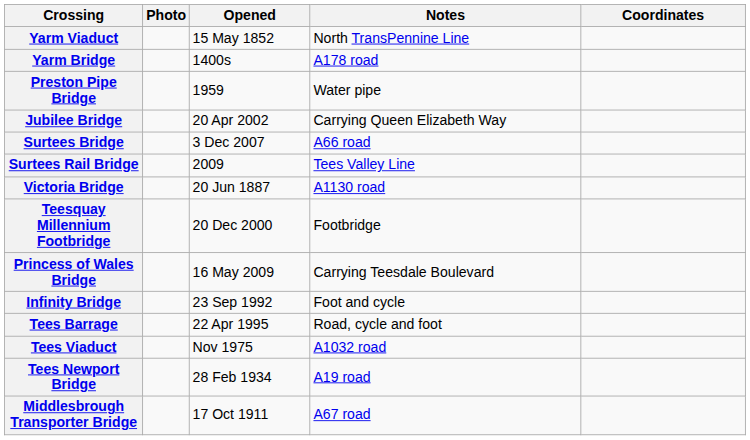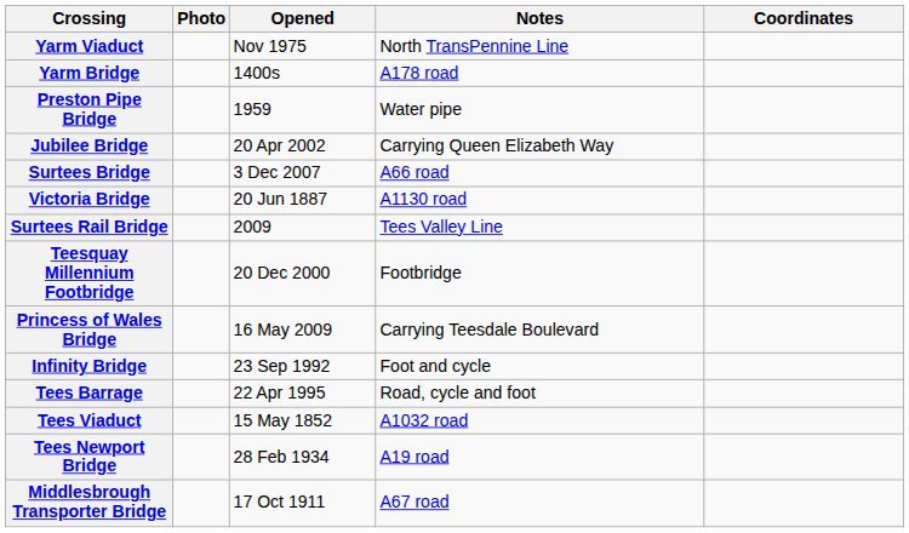 <table class="wikitable plainrowheaders sortable">
 <tr>
 <th scope="col" style="width: 150px;">Crossing</th>
 <th scope="col">Photo</th>
 <th scope="col" style="width: 130px;">Opened</th>
 <th scope="col" style="width: 300px;">Notes</th>
 <th scope="col" style="width: 180px;">Coordinates</th>
 </tr>
 <tr>
 <th><a href='#'>Yarm Viaduct</a></th>
 <td></td>
-<td>15 May 1852</td>
+<td>Nov 1975</td>
 <td>North <a href='#'>TransPennine Line</a></td>
 <td></td>
 </tr>
 <tr>
 <th><a href='#'>Yarm Bridge</a></th>
 <td></td>
 <td>1400s</td>
 <td><a href='#'>A178 road</a></td>
 <td></td>
 </tr>
 <tr>
 <th><a href='#'>Preston Pipe Bridge</a></th>
 <td></td>
 <td>1959</td>
 <td>Water pipe</td>
 <td></td>
 </tr>
 <tr>
 <th><a href='#'>Jubilee Bridge</a></th>
 <td></td>
 <td>20 Apr 2002</td>
 <td>Carrying Queen Elizabeth Way</td>
 <td></td>
 </tr>
 <tr>
 <th><a href='#'>Surtees Bridge</a></th>
 <td></td>
 <td>3 Dec 2007</td>
 <td><a href='#'>A66 road</a></td>
 <td></td>
 </tr>
 <tr>
+<th><a href='#'>Victoria Bridge</a></th>
+<td></td>
+<td>20 Jun 1887</td>
+<td><a href='#'>A1130 road</a></td>
+<td></td>
+</tr>
+<tr>
 <th><a href='#'>Surtees Rail Bridge</a></th>
 <td></td>
 <td>2009</td>
 <td><a href='#'>Tees Valley Line</a></td>
-<td></td>
-</tr>
-<tr>
-<th><a href='#'>Victoria Bridge</a></th>
-<td></td>
-<td>20 Jun 1887</td>
-<td><a href='#'>A1130 road</a></td>
 <td></td>
 </tr>
 <tr>
 <th><a href='#'>Teesquay Millennium Footbridge</a></th>
 <td></td>
 <td>20 Dec 2000</td>
 <td>Footbridge</td>
 <td></td>
 </tr>
 <tr>
 <th><a href='#'>Princess of Wales Bridge</a></th>
 <td></td>
 <td>16 May 2009</td>
 <td>Carrying Teesdale Boulevard</td>
 <td></td>
 </tr>
 <tr>
 <th><a href='#'>Infinity Bridge</a></th>
 <td></td>
 <td>23 Sep 1992</td>
 <td>Foot and cycle</td>
 <td></td>
 </tr>
 <tr>
 <th><a href='#'>Tees Barrage</a></th>
 <td></td>
 <td>22 Apr 1995</td>
 <td>Road, cycle and foot</td>
 <td></td>
 </tr>
 <tr>
 <th><a href='#'>Tees Viaduct</a></th>
 <td></td>
-<td>Nov 1975</td>
+<td>15 May 1852</td>
 <td><a href='#'>A1032 road</a></td>
 <td></td>
 </tr>
 <tr>
 <th><a href='#'>Tees Newport Bridge</a></th>
 <td></td>
 <td>28 Feb 1934</td>
 <td><a href='#'>A19 road</a></td>
 <td></td>
 </tr>
 <tr>
 <th><a href='#'>Middlesbrough Transporter Bridge</a></th>
 <td></td>
 <td>17 Oct 1911</td>
 <td><a href='#'>A67 road</a></td>
 <td></td>
 </tr>
 </table>
